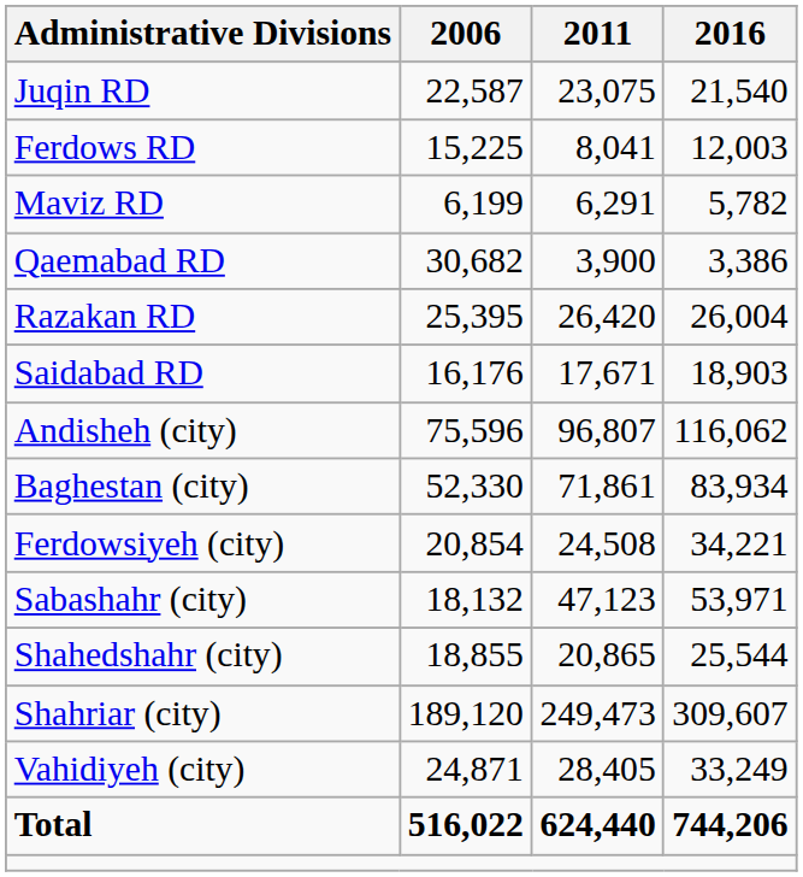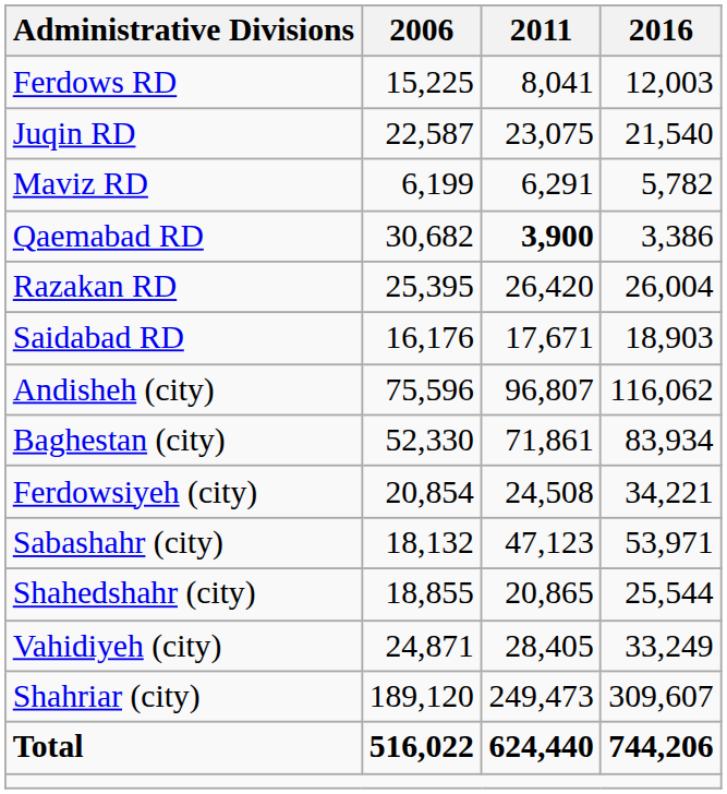 <table class="wikitable">
 <tr>
 <th>Administrative Divisions</th>
 <th>2006</th>
 <th>2011</th>
 <th>2016</th>
 </tr>
 <tr>
+<td><a href='#'>Ferdows RD</a></td>
+<td style="text-align: right;">15,225</td>
+<td style="text-align: right;">8,041</td>
+<td style="text-align: right;">12,003</td>
+</tr>
+<tr>
 <td><a href='#'>Juqin RD</a></td>
 <td style="text-align: right;">22,587</td>
 <td style="text-align: right;">23,075</td>
 <td style="text-align: right;">21,540</td>
-</tr>
-<tr>
-<td><a href='#'>Ferdows RD</a></td>
-<td style="text-align: right;">15,225</td>
-<td style="text-align: right;">8,041</td>
-<td style="text-align: right;">12,003</td>
 </tr>
 <tr>
 <td><a href='#'>Maviz RD</a></td>
 <td style="text-align: right;">6,199</td>
 <td style="text-align: right;">6,291</td>
 <td style="text-align: right;">5,782</td>
 </tr>
 <tr>
 <td><a href='#'>Qaemabad RD</a></td>
 <td style="text-align: right;">30,682</td>
-<td style="text-align: right;">3,900</td>
+<td style="text-align: right;"><strong>3,900</strong></td>
 <td style="text-align: right;">3,386</td>
 </tr>
 <tr>
 <td><a href='#'>Razakan RD</a></td>
 <td style="text-align: right;">25,395</td>
 <td style="text-align: right;">26,420</td>
 <td style="text-align: right;">26,004</td>
 </tr>
 <tr>
 <td><a href='#'>Saidabad RD</a></td>
 <td style="text-align: right;">16,176</td>
 <td style="text-align: right;">17,671</td>
 <td style="text-align: right;">18,903</td>
 </tr>
 <tr>
 <td><a href='#'>Andisheh</a> (city)</td>
 <td style="text-align: right;">75,596</td>
 <td style="text-align: right;">96,807</td>
 <td style="text-align: right;">116,062</td>
 </tr>
 <tr>
 <td><a href='#'>Baghestan</a> (city)</td>
 <td style="text-align: right;">52,330</td>
 <td style="text-align: right;">71,861</td>
 <td style="text-align: right;">83,934</td>
 </tr>
 <tr>
 <td><a href='#'>Ferdowsiyeh</a> (city)</td>
 <td style="text-align: right;">20,854</td>
 <td style="text-align: right;">24,508</td>
 <td style="text-align: right;">34,221</td>
 </tr>
 <tr>
 <td><a href='#'>Sabashahr</a> (city)</td>
 <td style="text-align: right;">18,132</td>
 <td style="text-align: right;">47,123</td>
 <td style="text-align: right;">53,971</td>
 </tr>
 <tr>
 <td><a href='#'>Shahedshahr</a> (city)</td>
 <td style="text-align: right;">18,855</td>
 <td style="text-align: right;">20,865</td>
 <td style="text-align: right;">25,544</td>
 </tr>
 <tr>
+<td><a href='#'>Vahidiyeh</a> (city)</td>
+<td style="text-align: right;">24,871</td>
+<td style="text-align: right;">28,405</td>
+<td style="text-align: right;">33,249</td>
+</tr>
+<tr>
 <td><a href='#'>Shahriar</a> (city)</td>
 <td style="text-align: right;">189,120</td>
 <td style="text-align: right;">249,473</td>
 <td style="text-align: right;">309,607</td>
-</tr>
-<tr>
-<td><a href='#'>Vahidiyeh</a> (city)</td>
-<td style="text-align: right;">24,871</td>
-<td style="text-align: right;">28,405</td>
-<td style="text-align: right;">33,249</td>
 </tr>
 <tr>
 <td><strong>Total</strong></td>
 <td style="text-align: right;"><strong>516,022</strong></td>
 <td style="text-align: right;"><strong>624,440</strong></td>
 <td style="text-align: right;"><strong>744,206</strong></td>
 </tr>
 <tr>
 <td colspan=4></td>
 </tr>
 </table>
